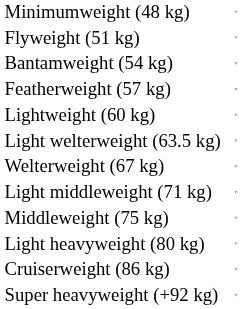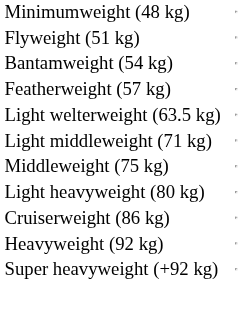 <table>
 <tr>
 <td>Minimumweight (48 kg)</td>
 <td></td>
 <td></td>
 <td><hr></td>
 </tr>
 <tr>
 <td>Flyweight (51 kg)</td>
 <td></td>
 <td></td>
 <td><hr></td>
 </tr>
 <tr>
 <td>Bantamweight (54 kg)</td>
 <td></td>
 <td></td>
 <td><hr></td>
 </tr>
 <tr>
 <td>Featherweight (57 kg)</td>
 <td></td>
 <td></td>
 <td><hr></td>
 </tr>
 <tr>
-<td>Lightweight (60 kg)</td>
-<td></td>
-<td></td>
-<td><hr></td>
-</tr>
-<tr>
 <td>Light welterweight (63.5 kg)</td>
-<td></td>
-<td></td>
-<td><hr></td>
-</tr>
-<tr>
-<td>Welterweight (67 kg)</td>
 <td></td>
 <td></td>
 <td><hr></td>
 </tr>
 <tr>
 <td>Light middleweight (71 kg)</td>
 <td></td>
 <td></td>
 <td><hr></td>
 </tr>
 <tr>
 <td>Middleweight (75 kg)</td>
 <td></td>
 <td></td>
 <td><hr></td>
 </tr>
 <tr>
 <td>Light heavyweight (80 kg)</td>
 <td></td>
 <td></td>
 <td><hr></td>
 </tr>
 <tr>
 <td>Cruiserweight (86 kg)</td>
 <td></td>
 <td></td>
 <td><hr></td>
 </tr>
 <tr>
+<td>Heavyweight (92 kg)</td>
+<td></td>
+<td></td>
+<td><hr></td>
+</tr>
+<tr>
 <td>Super heavyweight (+92 kg)</td>
 <td></td>
 <td></td>
 <td><hr></td>
 </tr>
 </table>
